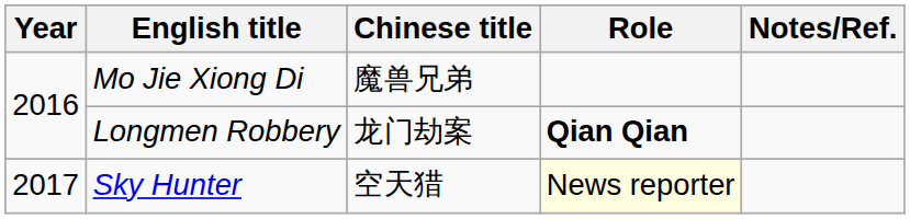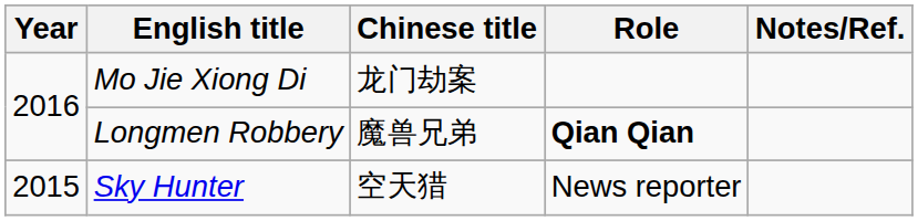 <table class="wikitable">
 <tr>
 <th>Year</th>
 <th>English title</th>
 <th>Chinese title</th>
 <th>Role</th>
 <th>Notes/Ref.</th>
 </tr>
 <tr>
 <td rowspan=2>2016</td>
 <td><em>Mo Jie Xiong Di</em></td>
-<td>魔兽兄弟</td>
+<td>龙门劫案</td>
 <td></td>
 <td></td>
 </tr>
 <tr>
 <td><em>Longmen Robbery</em></td>
-<td>龙门劫案</td>
+<td>魔兽兄弟</td>
 <td><strong>Qian Qian</strong></td>
 <td></td>
 </tr>
 <tr>
-<td>2017</td>
+<td>2015</td>
 <td><em><a href='#'>Sky Hunter</a></em></td>
 <td>空天猎</td>
-<td style="background: lightyellow;">News reporter</td>
+<td>News reporter</td>
 <td></td>
 </tr>
 </table>
